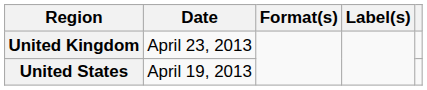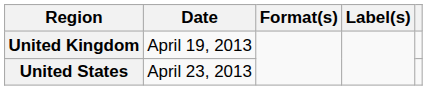 <table class="wikitable sortable plainrowheaders">
 <tr>
 <th scope="col">Region</th>
 <th scope="col">Date</th>
 <th scope="col">Format(s)</th>
 <th scope="col">Label(s)</th>
 <th scope="col"></th>
 </tr>
 <tr>
 <th scope="row">United Kingdom</th>
-<td>April 23, 2013</td>
+<td>April 19, 2013</td>
 <td rowspan="2"></td>
 <td rowspan="2"></td>
 <td></td>
 </tr>
 <tr>
 <th scope="row">United States</th>
-<td>April 19, 2013</td>
+<td>April 23, 2013</td>
 <td></td>
 </tr>
 </table>
